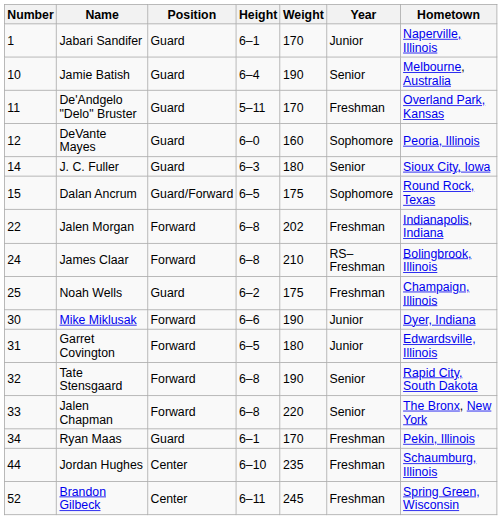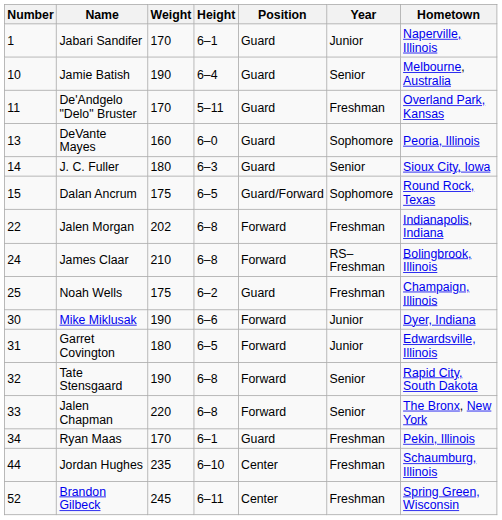 <table class="wikitable sortable" style="font-size: 95%;">
 <tr>
 <th>Number</th>
 <th>Name</th>
+<th>Weight</th>
+<th>Height</th>
 <th>Position</th>
-<th>Height</th>
-<th>Weight</th>
 <th>Year</th>
 <th>Hometown</th>
 </tr>
 <tr>
 <td>1</td>
 <td>Jabari Sandifer</td>
+<td>170</td>
+<td>6–1</td>
 <td>Guard</td>
-<td>6–1</td>
-<td>170</td>
 <td>Junior</td>
 <td><a href='#'>Naperville, Illinois</a></td>
 </tr>
 <tr>
 <td>10</td>
 <td>Jamie Batish</td>
+<td>190</td>
+<td>6–4</td>
 <td>Guard</td>
-<td>6–4</td>
-<td>190</td>
 <td>Senior</td>
 <td><a href='#'>Melbourne</a>, <a href='#'>Australia</a></td>
 </tr>
 <tr>
 <td>11</td>
 <td>De'Andgelo "Delo" Bruster</td>
+<td>170</td>
+<td>5–11</td>
 <td>Guard</td>
-<td>5–11</td>
-<td>170</td>
 <td>Freshman</td>
 <td><a href='#'>Overland Park, Kansas</a></td>
 </tr>
 <tr>
-<td>12</td>
+<td>13</td>
 <td>DeVante Mayes</td>
+<td>160</td>
+<td>6–0</td>
 <td>Guard</td>
-<td>6–0</td>
-<td>160</td>
 <td>Sophomore</td>
 <td><a href='#'>Peoria, Illinois</a></td>
 </tr>
 <tr>
 <td>14</td>
 <td>J. C. Fuller</td>
+<td>180</td>
+<td>6–3</td>
 <td>Guard</td>
-<td>6–3</td>
-<td>180</td>
 <td>Senior</td>
 <td><a href='#'>Sioux City, Iowa</a></td>
 </tr>
 <tr>
 <td>15</td>
 <td>Dalan Ancrum</td>
+<td>175</td>
+<td>6–5</td>
 <td>Guard/Forward</td>
-<td>6–5</td>
-<td>175</td>
 <td>Sophomore</td>
 <td><a href='#'>Round Rock, Texas</a></td>
 </tr>
 <tr>
 <td>22</td>
 <td>Jalen Morgan</td>
+<td>202</td>
+<td>6–8</td>
 <td>Forward</td>
-<td>6–8</td>
-<td>202</td>
 <td>Freshman</td>
 <td><a href='#'>Indianapolis</a>, <a href='#'>Indiana</a></td>
 </tr>
 <tr>
 <td>24</td>
 <td>James Claar</td>
+<td>210</td>
+<td>6–8</td>
 <td>Forward</td>
-<td>6–8</td>
-<td>210</td>
 <td>RS–Freshman</td>
 <td><a href='#'>Bolingbrook, Illinois</a></td>
 </tr>
 <tr>
 <td>25</td>
 <td>Noah Wells</td>
+<td>175</td>
+<td>6–2</td>
 <td>Guard</td>
-<td>6–2</td>
-<td>175</td>
 <td>Freshman</td>
 <td><a href='#'>Champaign, Illinois</a></td>
 </tr>
 <tr>
 <td>30</td>
 <td><a href='#'>Mike Miklusak</a></td>
+<td>190</td>
+<td>6–6</td>
 <td>Forward</td>
-<td>6–6</td>
-<td>190</td>
 <td>Junior</td>
 <td><a href='#'>Dyer, Indiana</a></td>
 </tr>
 <tr>
 <td>31</td>
 <td>Garret Covington</td>
+<td>180</td>
+<td>6–5</td>
 <td>Forward</td>
-<td>6–5</td>
-<td>180</td>
 <td>Junior</td>
 <td><a href='#'>Edwardsville, Illinois</a></td>
 </tr>
 <tr>
 <td>32</td>
 <td>Tate Stensgaard</td>
+<td>190</td>
+<td>6–8</td>
 <td>Forward</td>
-<td>6–8</td>
-<td>190</td>
 <td>Senior</td>
 <td><a href='#'>Rapid City, South Dakota</a></td>
 </tr>
 <tr>
 <td>33</td>
 <td>Jalen Chapman</td>
+<td>220</td>
+<td>6–8</td>
 <td>Forward</td>
-<td>6–8</td>
-<td>220</td>
 <td>Senior</td>
 <td><a href='#'>The Bronx</a>, <a href='#'>New York</a></td>
 </tr>
 <tr>
 <td>34</td>
 <td>Ryan Maas</td>
+<td>170</td>
+<td>6–1</td>
 <td>Guard</td>
-<td>6–1</td>
-<td>170</td>
 <td>Freshman</td>
 <td><a href='#'>Pekin, Illinois</a></td>
 </tr>
 <tr>
 <td>44</td>
 <td>Jordan Hughes</td>
+<td>235</td>
+<td>6–10</td>
 <td>Center</td>
-<td>6–10</td>
-<td>235</td>
 <td>Freshman</td>
 <td><a href='#'>Schaumburg, Illinois</a></td>
 </tr>
 <tr>
 <td>52</td>
 <td><a href='#'>Brandon Gilbeck</a></td>
+<td>245</td>
+<td>6–11</td>
 <td>Center</td>
-<td>6–11</td>
-<td>245</td>
 <td>Freshman</td>
 <td><a href='#'>Spring Green, Wisconsin</a></td>
 </tr>
 </table>
